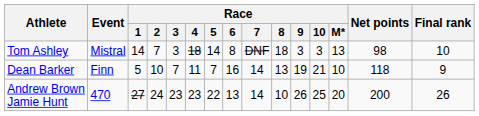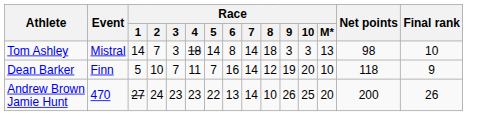 <table class="wikitable" style="font-size:90%">
 <tr>
 <th rowspan=2>Athlete</th>
 <th rowspan=2>Event</th>
 <th colspan=11>Race</th>
 <th rowspan=2>Net points</th>
 <th rowspan=2>Final rank</th>
 </tr>
 <tr style="font-size:95%">
 <th>1</th>
 <th>2</th>
 <th>3</th>
 <th>4</th>
 <th>5</th>
 <th>6</th>
 <th>7</th>
 <th>8</th>
 <th>9</th>
 <th>10</th>
 <th>M*</th>
 </tr>
 <tr align=center>
 <td align=left><a href='#'>Tom Ashley</a></td>
 <td align=left><a href='#'>Mistral</a></td>
 <td>14</td>
 <td>7</td>
 <td>3</td>
 <td><s>18</s></td>
 <td>14</td>
 <td>8</td>
-<td><s>DNF</s></td>
+<td>14</td>
 <td>18</td>
 <td>3</td>
 <td>3</td>
 <td>13</td>
 <td>98</td>
 <td>10</td>
 </tr>
 <tr align=center>
 <td align=left><a href='#'>Dean Barker</a></td>
 <td align=left><a href='#'>Finn</a></td>
 <td>5</td>
 <td>10</td>
 <td>7</td>
 <td>11</td>
 <td>7</td>
 <td>16</td>
 <td>14</td>
-<td>13</td>
+<td>12</td>
 <td>19</td>
-<td>21</td>
+<td>20</td>
 <td>10</td>
 <td>118</td>
 <td>9</td>
 </tr>
 <tr align=center>
 <td align=left><a href='#'>Andrew Brown</a><br><a href='#'>Jamie Hunt</a></td>
 <td align=left><a href='#'>470</a></td>
 <td><s>27</s></td>
 <td>24</td>
 <td>23</td>
 <td>23</td>
 <td>22</td>
 <td>13</td>
 <td>14</td>
 <td>10</td>
 <td>26</td>
 <td>25</td>
 <td>20</td>
 <td>200</td>
 <td>26</td>
 </tr>
 </table>
